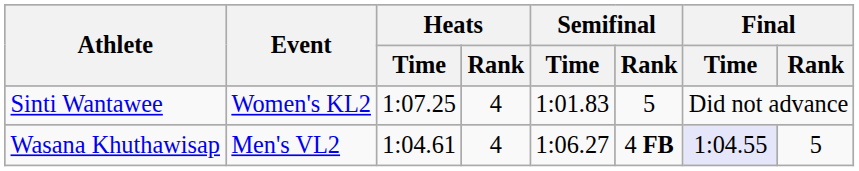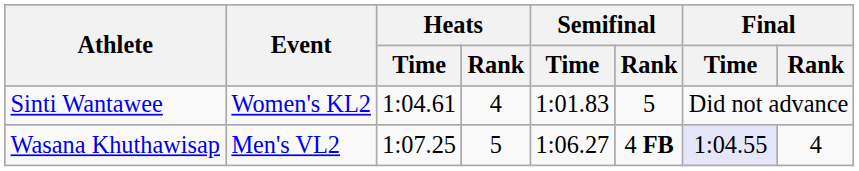 <table class="wikitable" style="font-size:90%">
 <tr>
 <th rowspan="2">Athlete</th>
 <th rowspan="2">Event</th>
 <th colspan="2">Heats</th>
 <th colspan="2">Semifinal</th>
 <th colspan="2">Final</th>
 </tr>
 <tr>
 <th>Time</th>
 <th>Rank</th>
 <th>Time</th>
 <th>Rank</th>
 <th>Time</th>
 <th>Rank</th>
 </tr>
 <tr align=center>
 <td align=left><a href='#'>Sinti Wantawee</a></td>
 <td align=left><a href='#'>Women's KL2</a></td>
-<td>1:07.25</td>
+<td>1:04.61</td>
 <td>4</td>
 <td>1:01.83</td>
 <td>5</td>
 <td colspan="2">Did not advance</td>
 </tr>
 <tr align=center>
 <td align=left><a href='#'>Wasana Khuthawisap</a></td>
 <td align=left><a href='#'>Men's VL2</a></td>
-<td>1:04.61</td>
-<td>4</td>
+<td>1:07.25</td>
+<td>5</td>
 <td>1:06.27</td>
 <td>4 <strong>FB</strong></td>
 <td style="background: lavender;">1:04.55</td>
-<td>5</td>
+<td>4</td>
 </tr>
 </table>
